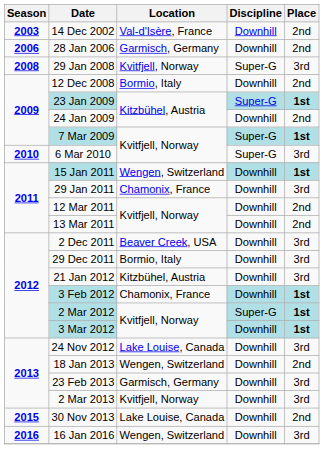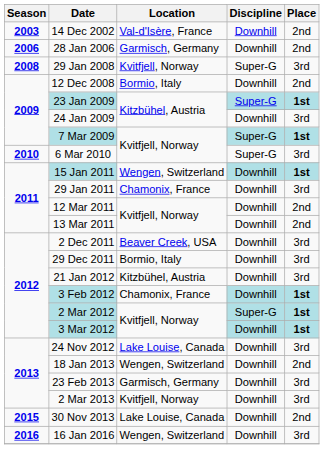 <table class="wikitable" style="text-align:center; font-size:95%;">
 <tr>
 <th>Season</th>
 <th>Date</th>
 <th>Location</th>
 <th>Discipline</th>
 <th>Place</th>
 </tr>
 <tr>
 <td><strong><a href='#'>2003</a></strong></td>
 <td align=right>14 Dec 2002</td>
 <td align=left> <a href='#'>Val-d'Isère</a>, France</td>
 <td><a href='#'>Downhill</a></td>
 <td>2nd</td>
 </tr>
 <tr>
 <td><strong><a href='#'>2006</a></strong></td>
 <td align=right>28 Jan 2006</td>
 <td align=left> <a href='#'>Garmisch</a>, Germany</td>
 <td>Downhill</td>
 <td>2nd</td>
 </tr>
 <tr>
 <td><strong><a href='#'>2008</a></strong></td>
 <td align=right>29 Jan 2008</td>
 <td align=left> <a href='#'>Kvitfjell</a>, Norway</td>
 <td>Super-G</td>
 <td>3rd</td>
 </tr>
 <tr>
 <td rowspan=4><strong><a href='#'>2009</a></strong></td>
 <td align=right>12 Dec 2008</td>
 <td align=left> <a href='#'>Bormio</a>, Italy</td>
 <td>Downhill</td>
 <td>2nd</td>
 </tr>
 <tr>
 <td align=right bgcolor="#BOEOE6">23 Jan 2009</td>
 <td align=left rowspan=2> <a href='#'>Kitzbühel</a>, Austria</td>
 <td bgcolor="#BOEOE6"><a href='#'>Super-G</a></td>
 <td bgcolor="#BOEOE6"><strong>1st</strong></td>
 </tr>
 <tr>
 <td align=right>24 Jan 2009</td>
 <td align=center>Downhill</td>
-<td>2nd</td>
+<td align=center>3rd</td>
 </tr>
 <tr>
 <td align=right bgcolor="#BOEOE6">7 Mar 2009</td>
 <td align=left rowspan=2> Kvitfjell, Norway</td>
 <td bgcolor="#BOEOE6">Super-G</td>
 <td bgcolor="#BOEOE6"><strong>1st</strong></td>
 </tr>
 <tr>
 <td><strong><a href='#'>2010</a></strong></td>
 <td>6 Mar 2010</td>
 <td>Super-G</td>
 <td>3rd</td>
 </tr>
 <tr>
 <td rowspan=4><strong><a href='#'>2011</a></strong></td>
 <td align=right bgcolor="#BOEOE6">15 Jan 2011</td>
 <td align=left> <a href='#'>Wengen</a>, Switzerland</td>
 <td bgcolor="#BOEOE6">Downhill</td>
 <td bgcolor="#BOEOE6"><strong>1st</strong></td>
 </tr>
 <tr>
 <td align=right>29 Jan 2011</td>
 <td align=left> <a href='#'>Chamonix</a>, France</td>
 <td>Downhill</td>
 <td>3rd</td>
 </tr>
 <tr>
 <td align=right>12 Mar 2011</td>
 <td align=left rowspan=2> Kvitfjell, Norway</td>
 <td>Downhill</td>
 <td>2nd</td>
 </tr>
 <tr>
 <td align=right>13 Mar 2011</td>
 <td>Downhill</td>
 <td>2nd</td>
 </tr>
 <tr>
 <td rowspan=6><strong><a href='#'>2012</a></strong></td>
 <td align=right>2 Dec 2011</td>
 <td align=left> <a href='#'>Beaver Creek</a>, USA</td>
 <td>Downhill</td>
 <td>3rd</td>
 </tr>
 <tr>
 <td align=right>29 Dec 2011</td>
 <td align=left> Bormio, Italy</td>
 <td>Downhill</td>
 <td>3rd</td>
 </tr>
 <tr>
 <td align=right>21 Jan 2012</td>
 <td align=left> Kitzbühel, Austria</td>
 <td>Downhill</td>
 <td>3rd</td>
 </tr>
 <tr>
 <td align=right bgcolor="#BOEOE6">3 Feb 2012</td>
 <td align=left> Chamonix, France</td>
 <td bgcolor="#BOEOE6">Downhill</td>
 <td bgcolor="#BOEOE6"><strong>1st</strong></td>
 </tr>
 <tr>
 <td align=right bgcolor="#BOEOE6">2 Mar 2012</td>
 <td align=left rowspan=2> Kvitfjell, Norway</td>
 <td bgcolor="#BOEOE6">Super-G</td>
 <td bgcolor="#BOEOE6"><strong>1st</strong></td>
 </tr>
 <tr>
 <td align=right bgcolor="#BOEOE6">3 Mar 2012</td>
 <td bgcolor="#BOEOE6">Downhill</td>
 <td bgcolor="#BOEOE6"><strong>1st</strong></td>
 </tr>
 <tr>
 <td align=center rowspan=4><strong><a href='#'>2013</a></strong></td>
 <td align=right>24 Nov 2012</td>
 <td align=left> <a href='#'>Lake Louise</a>, Canada</td>
 <td>Downhill</td>
 <td>3rd</td>
 </tr>
 <tr>
 <td align=right>18 Jan 2013</td>
 <td align=left> Wengen, Switzerland</td>
 <td>Downhill</td>
 <td>2nd</td>
 </tr>
 <tr>
 <td align=right>23 Feb 2013</td>
 <td align=left> Garmisch, Germany</td>
 <td>Downhill</td>
 <td>3rd</td>
 </tr>
 <tr>
 <td align=right>2 Mar 2013</td>
 <td align=left> Kvitfjell, Norway</td>
 <td>Downhill</td>
 <td>3rd</td>
 </tr>
 <tr>
 <td><strong><a href='#'>2015</a></strong></td>
 <td align=right>30 Nov 2013</td>
 <td align=left> Lake Louise, Canada</td>
 <td>Downhill</td>
 <td>2nd</td>
 </tr>
 <tr>
 <td><strong><a href='#'>2016</a></strong></td>
 <td align=right>16 Jan 2016</td>
 <td align=left> Wengen, Switzerland</td>
 <td>Downhill</td>
 <td>3rd</td>
 </tr>
 <tr>
 </tr>
 </table>
